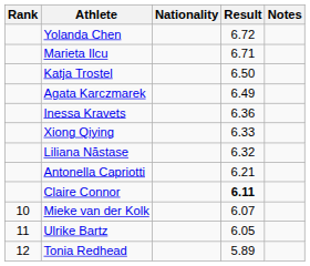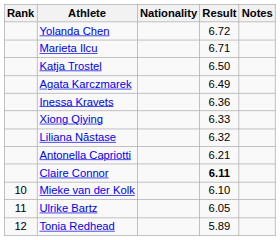 <table class="wikitable sortable" style="text-align:center">
 <tr>
 <th>Rank</th>
 <th>Athlete</th>
 <th>Nationality</th>
 <th>Result</th>
 <th>Notes</th>
 </tr>
 <tr>
 <td></td>
 <td align=left><a href='#'>Yolanda Chen</a></td>
 <td align=left></td>
 <td>6.72</td>
 <td></td>
 </tr>
 <tr>
 <td></td>
 <td align=left><a href='#'>Marieta Ilcu</a></td>
 <td align=left></td>
 <td>6.71</td>
 <td></td>
 </tr>
 <tr>
 <td></td>
 <td align=left><a href='#'>Katja Trostel</a></td>
 <td align=left></td>
 <td>6.50</td>
 <td></td>
 </tr>
 <tr>
 <td></td>
 <td align=left><a href='#'>Agata Karczmarek</a></td>
 <td align=left></td>
 <td>6.49</td>
 <td></td>
 </tr>
 <tr>
 <td></td>
 <td align=left><a href='#'>Inessa Kravets</a></td>
 <td align=left></td>
 <td>6.36</td>
 <td></td>
 </tr>
 <tr>
 <td></td>
 <td align=left><a href='#'>Xiong Qiying</a></td>
 <td align=left></td>
 <td>6.33</td>
 <td></td>
 </tr>
 <tr>
 <td></td>
 <td align=left><a href='#'>Liliana Năstase</a></td>
 <td align=left></td>
 <td>6.32</td>
 <td></td>
 </tr>
 <tr>
 <td></td>
 <td align=left><a href='#'>Antonella Capriotti</a></td>
 <td align=left></td>
 <td>6.21</td>
 <td></td>
 </tr>
 <tr>
 <td></td>
 <td align=left><a href='#'>Claire Connor</a></td>
 <td align=left></td>
 <td><strong>6.11</strong></td>
 <td></td>
 </tr>
 <tr>
 <td>10</td>
 <td align=left><a href='#'>Mieke van der Kolk</a></td>
 <td align=left></td>
-<td>6.07</td>
+<td>6.10</td>
 <td></td>
 </tr>
 <tr>
 <td>11</td>
 <td align=left><a href='#'>Ulrike Bartz</a></td>
 <td align=left></td>
 <td>6.05</td>
 <td></td>
 </tr>
 <tr>
 <td>12</td>
 <td align=left><a href='#'>Tonia Redhead</a></td>
 <td align=left></td>
 <td>5.89</td>
 <td></td>
 </tr>
 </table>
